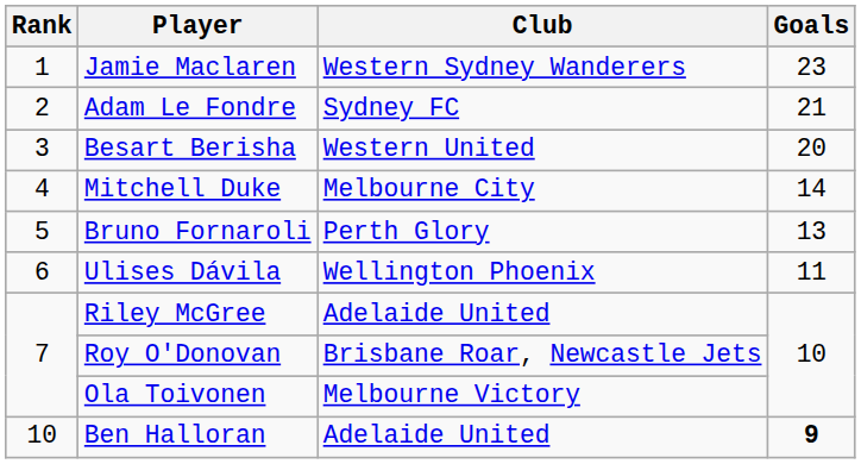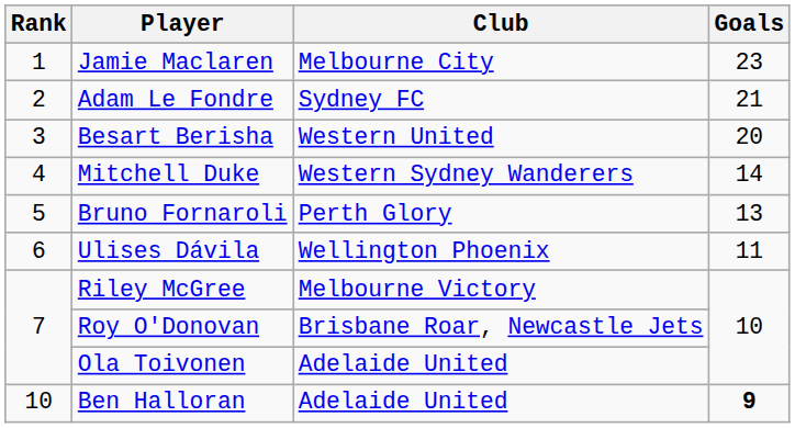 <table class="wikitable" style="text-align:center">
 <tr>
 <th>Rank</th>
 <th>Player</th>
 <th>Club</th>
 <th>Goals</th>
 </tr>
 <tr>
 <td>1</td>
 <td align=left> <a href='#'>Jamie Maclaren</a></td>
-<td align=left><a href='#'>Western Sydney Wanderers</a></td>
+<td align=left><a href='#'>Melbourne City</a></td>
 <td>23</td>
 </tr>
 <tr>
 <td>2</td>
 <td align=left> <a href='#'>Adam Le Fondre</a></td>
 <td align=left><a href='#'>Sydney FC</a></td>
 <td>21</td>
 </tr>
 <tr>
 <td>3</td>
 <td align=left> <a href='#'>Besart Berisha</a></td>
 <td align=left><a href='#'>Western United</a></td>
 <td>20</td>
 </tr>
 <tr>
 <td>4</td>
 <td align=left> <a href='#'>Mitchell Duke</a></td>
-<td align=left><a href='#'>Melbourne City</a></td>
+<td align=left><a href='#'>Western Sydney Wanderers</a></td>
 <td>14</td>
 </tr>
 <tr>
 <td>5</td>
 <td align=left> <a href='#'>Bruno Fornaroli</a></td>
 <td align=left><a href='#'>Perth Glory</a></td>
 <td>13</td>
 </tr>
 <tr>
 <td>6</td>
 <td align=left> <a href='#'>Ulises Dávila</a></td>
 <td align=left><a href='#'>Wellington Phoenix</a></td>
 <td>11</td>
 </tr>
 <tr>
 <td rowspan=3>7</td>
 <td align=left> <a href='#'>Riley McGree</a></td>
-<td align=left><a href='#'>Adelaide United</a></td>
+<td align=left><a href='#'>Melbourne Victory</a></td>
 <td rowspan=3>10</td>
 </tr>
 <tr>
 <td align=left> <a href='#'>Roy O'Donovan</a></td>
 <td align=left><a href='#'>Brisbane Roar</a>, <a href='#'>Newcastle Jets</a></td>
 </tr>
 <tr>
 <td align=left> <a href='#'>Ola Toivonen</a></td>
-<td align=left><a href='#'>Melbourne Victory</a></td>
+<td align=left><a href='#'>Adelaide United</a></td>
 </tr>
 <tr>
 <td>10</td>
 <td align=left> <a href='#'>Ben Halloran</a></td>
 <td align=left><a href='#'>Adelaide United</a></td>
 <td><strong>9</strong></td>
 </tr>
 </table>
